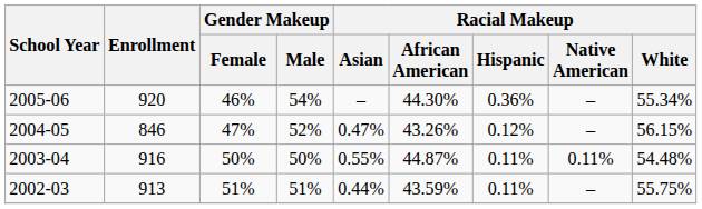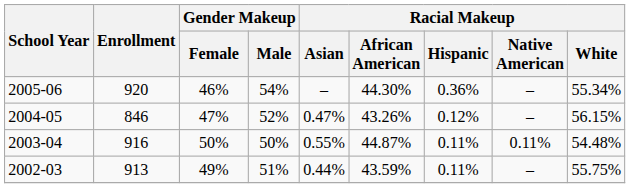 <table class="wikitable" style="font-size: 95%;">
 <tr>
 <th rowspan="2">School Year</th>
 <th rowspan="2">Enrollment</th>
 <th colspan="2">Gender Makeup</th>
 <th colspan="5">Racial Makeup</th>
 </tr>
 <tr>
 <th>Female</th>
 <th>Male</th>
 <th>Asian</th>
 <th>African <br>American</th>
 <th>Hispanic</th>
 <th>Native <br>American</th>
 <th>White</th>
 </tr>
 <tr>
 <td align="left">2005-06</td>
 <td align="center">920</td>
 <td align="center">46%</td>
 <td align="center">54%</td>
 <td align="center">–</td>
 <td align="center">44.30%</td>
 <td align="center">0.36%</td>
 <td align="center">–</td>
 <td align="center">55.34%</td>
 </tr>
 <tr>
 <td align="left">2004-05</td>
 <td align="center">846</td>
 <td align="center">47%</td>
 <td align="center">52%</td>
 <td align="center">0.47%</td>
 <td align="center">43.26%</td>
 <td align="center">0.12%</td>
 <td align="center">–</td>
 <td align="center">56.15%</td>
 </tr>
 <tr>
 <td align="left">2003-04</td>
 <td align="center">916</td>
 <td align="center">50%</td>
 <td align="center">50%</td>
 <td align="center">0.55%</td>
 <td align="center">44.87%</td>
 <td align="center">0.11%</td>
 <td align="center">0.11%</td>
 <td align="center">54.48%</td>
 </tr>
 <tr>
 <td align="left">2002-03</td>
 <td align="center">913</td>
-<td align="center">51%</td>
+<td align="center">49%</td>
 <td align="center">51%</td>
 <td align="center">0.44%</td>
 <td align="center">43.59%</td>
 <td align="center">0.11%</td>
 <td align="center">–</td>
 <td align="center">55.75%</td>
 </tr>
 <tr>
 </tr>
 </table>
